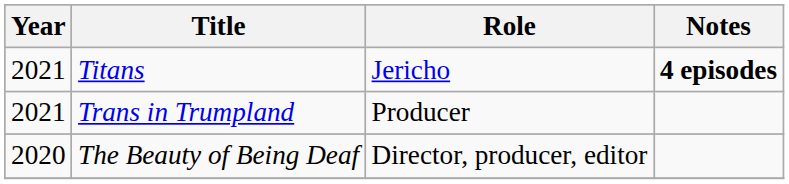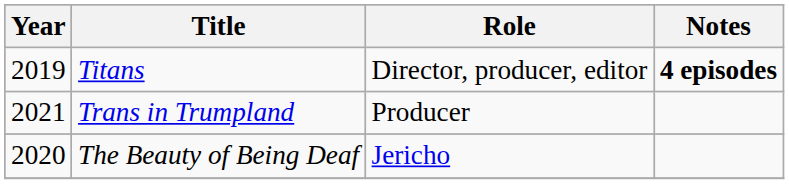 <table class="wikitable sortable">
 <tr>
 <th>Year</th>
 <th>Title</th>
 <th>Role</th>
 <th class="unsortable">Notes</th>
 </tr>
 <tr>
-<td>2021</td>
+<td>2019</td>
 <td><em><a href='#'>Titans</a></em></td>
-<td><a href='#'>Jericho</a></td>
+<td>Director, producer, editor</td>
 <td><strong>4 episodes</strong></td>
 </tr>
 <tr>
 <td>2021</td>
 <td><em><a href='#'>Trans in Trumpland</a></em></td>
 <td>Producer</td>
 <td></td>
 </tr>
 <tr>
 <td>2020</td>
 <td><em>The Beauty of Being Deaf</em></td>
-<td>Director, producer, editor</td>
+<td><a href='#'>Jericho</a></td>
 <td></td>
 </tr>
 <tr>
 </tr>
 </table>
